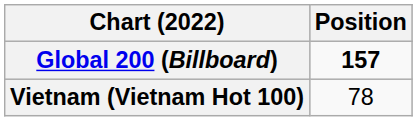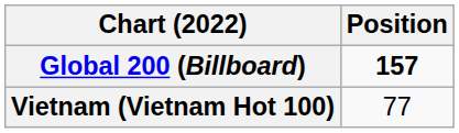 <table class="wikitable plainrowheaders" style="text-align:center">
 <tr>
 <th scope="col">Chart (2022)</th>
 <th scope="col">Position</th>
 </tr>
 <tr>
 <th scope="row"><a href='#'>Global 200</a> (<em>Billboard</em>)</th>
 <td><strong>157</strong></td>
 </tr>
 <tr>
 <th scope="row">Vietnam (Vietnam Hot 100)</th>
-<td>78</td>
+<td>77</td>
 </tr>
 </table>
